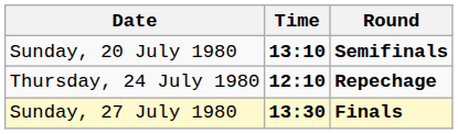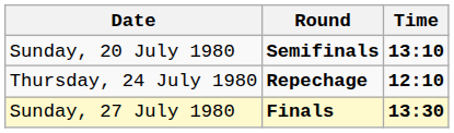 <table class="wikitable">
 <tr>
 <th>Date</th>
+<th>Round</th>
 <th>Time</th>
-<th>Round</th>
 </tr>
 <tr>
 <td>Sunday, 20 July 1980</td>
+<td><strong>Semifinals</strong></td>
 <td><strong>13:10</strong></td>
-<td><strong>Semifinals</strong></td>
 </tr>
 <tr>
 <td>Thursday, 24 July 1980</td>
+<td><strong>Repechage</strong></td>
 <td><strong>12:10</strong></td>
-<td><strong>Repechage</strong></td>
 </tr>
 <tr style=background:lemonchiffon>
 <td>Sunday, 27 July 1980</td>
+<td><strong>Finals</strong></td>
 <td><strong>13:30</strong></td>
-<td><strong>Finals</strong></td>
 </tr>
 </table>
